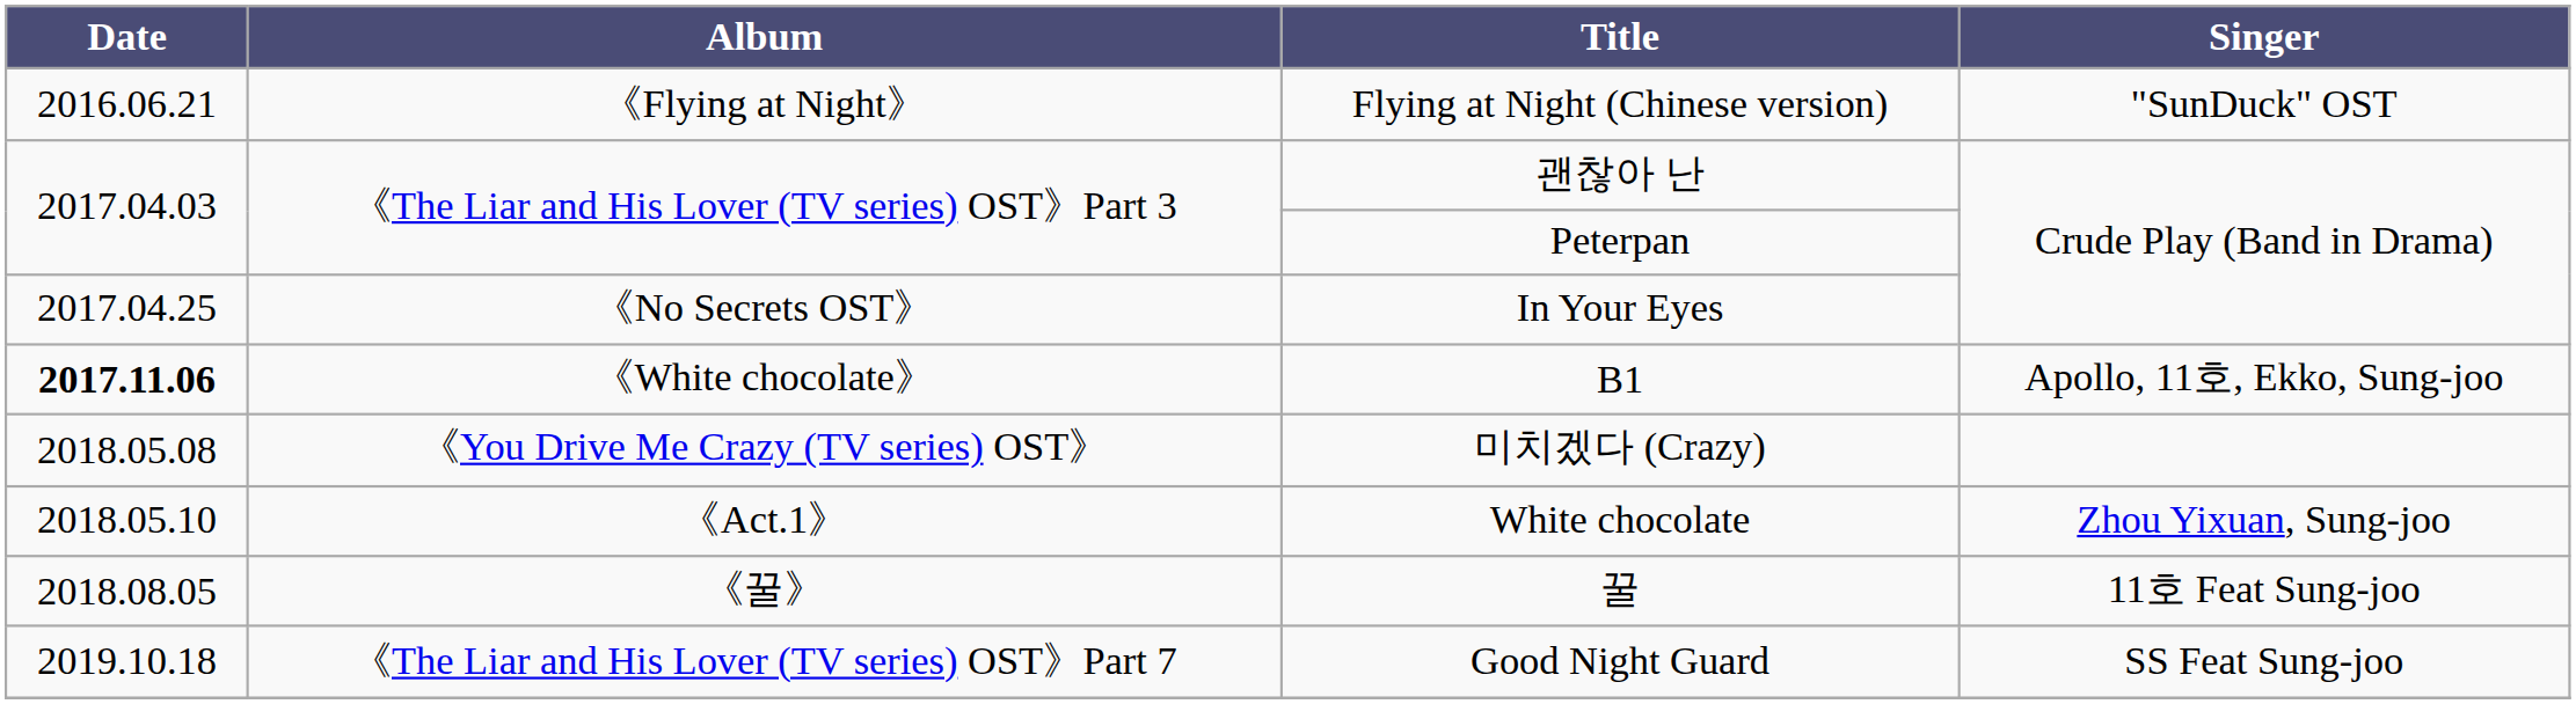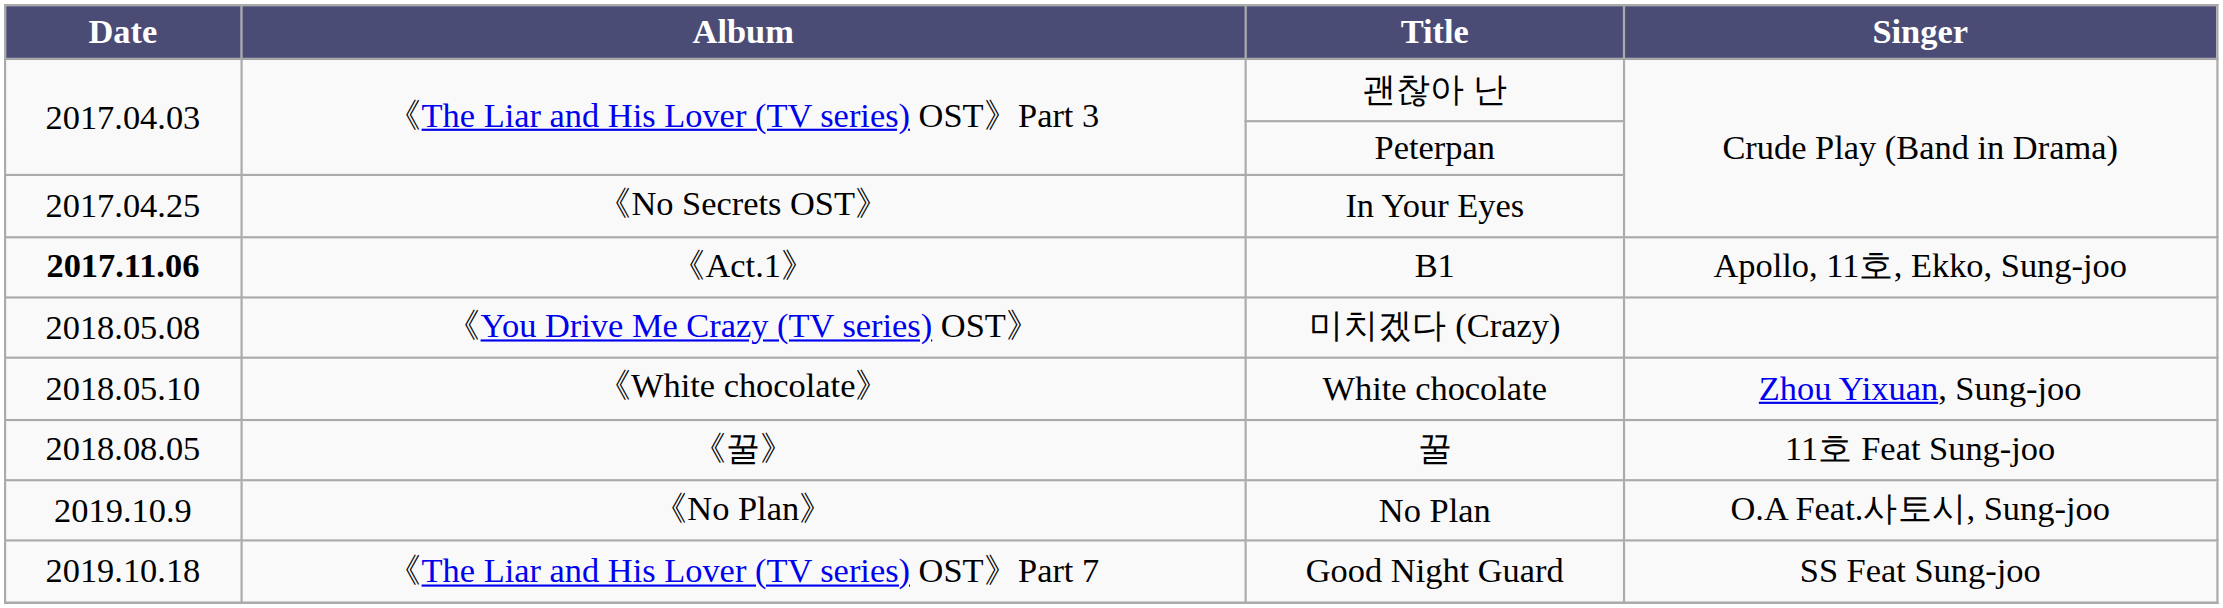 <table class="wikitable" style=text-align:center width=65%>
 <tr style="background:#4a4c76; color:white; font-weight:bold">
 <td>Date</td>
 <td>Album</td>
 <td>Title</td>
 <td>Singer</td>
-</tr>
-<tr>
-<td>2016.06.21</td>
-<td>《Flying at Night》</td>
-<td>Flying at Night (Chinese version)</td>
-<td>"SunDuck" OST</td>
 </tr>
 <tr>
 <td rowspan="2">2017.04.03</td>
 <td rowspan="2">《<a href='#'>The Liar and His Lover (TV series)</a> OST》Part 3</td>
 <td>괜찮아 난</td>
 <td rowspan="3">Crude Play (Band in Drama)</td>
 </tr>
 <tr>
 <td>Peterpan</td>
 </tr>
 <tr>
 <td>2017.04.25</td>
 <td>《No Secrets OST》</td>
 <td>In Your Eyes</td>
 </tr>
 <tr>
 <td><strong>2017.11.06</strong></td>
-<td>《White chocolate》</td>
+<td>《Act.1》</td>
 <td>B1</td>
 <td>Apollo, 11호, Ekko, Sung-joo</td>
 </tr>
 <tr>
 <td>2018.05.08</td>
 <td>《<a href='#'>You Drive Me Crazy (TV series)</a> OST》</td>
 <td>미치겠다 (Crazy)</td>
 <td></td>
 </tr>
 <tr>
 <td>2018.05.10</td>
-<td>《Act.1》</td>
+<td>《White chocolate》</td>
 <td>White chocolate</td>
 <td><a href='#'>Zhou Yixuan</a>, Sung-joo</td>
 </tr>
 <tr>
 <td>2018.08.05</td>
 <td>《꿀》</td>
 <td>꿀</td>
 <td>11호 Feat Sung-joo</td>
 </tr>
 <tr>
+<td>2019.10.9</td>
+<td>《No Plan》</td>
+<td>No Plan</td>
+<td>O.A Feat.사토시, Sung-joo</td>
+</tr>
+<tr>
 <td>2019.10.18</td>
 <td>《<a href='#'>The Liar and His Lover (TV series)</a> OST》Part 7</td>
 <td>Good Night Guard</td>
 <td>SS Feat Sung-joo</td>
 </tr>
 <tr>
 </tr>
 </table>
